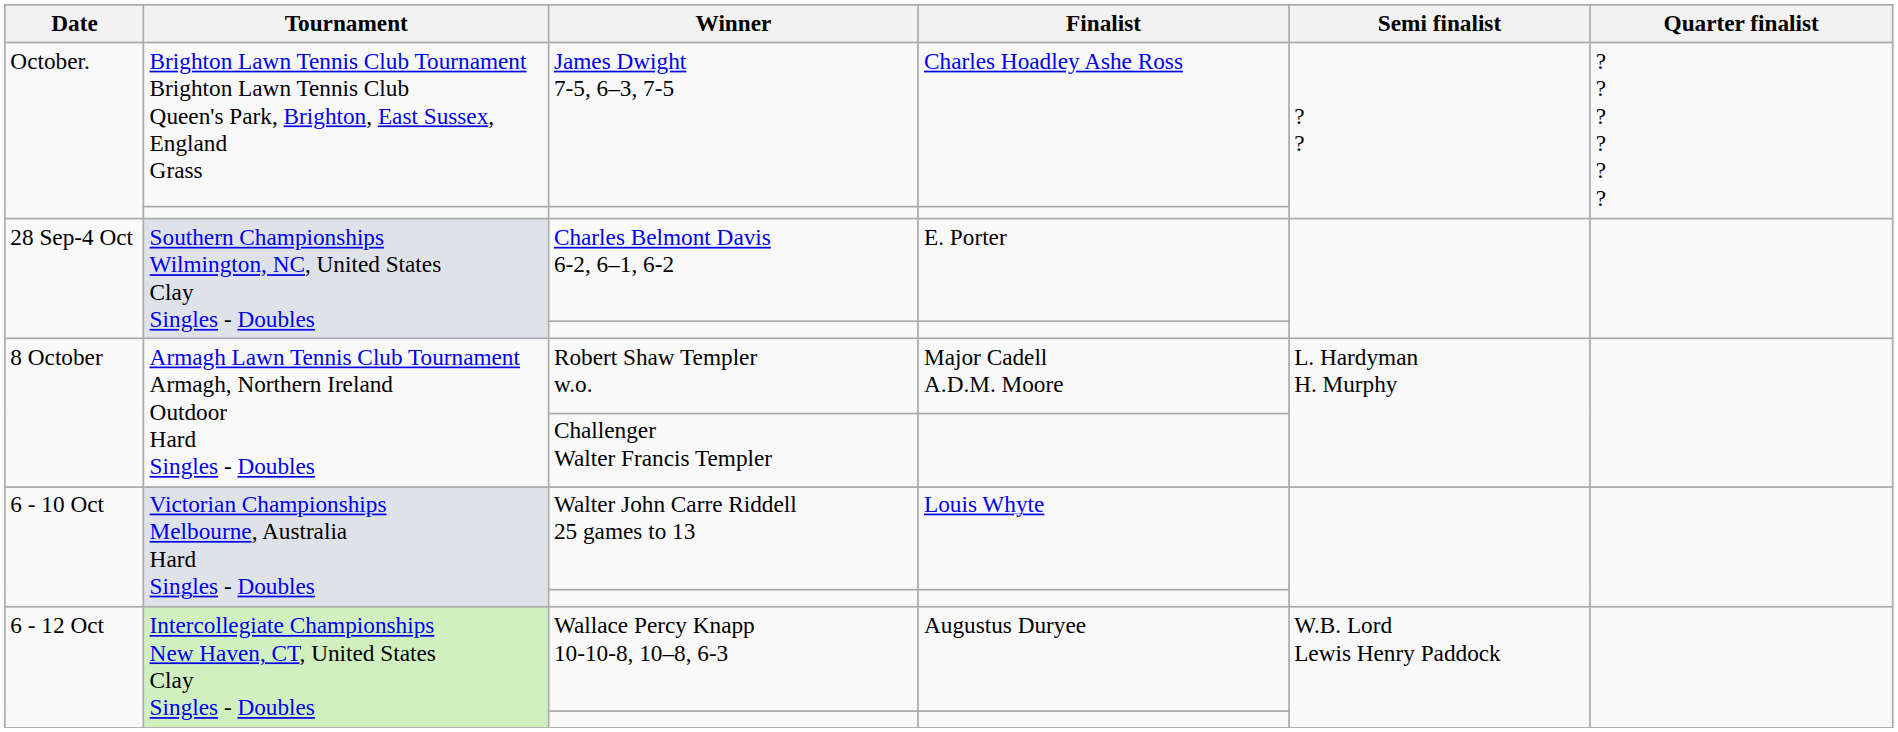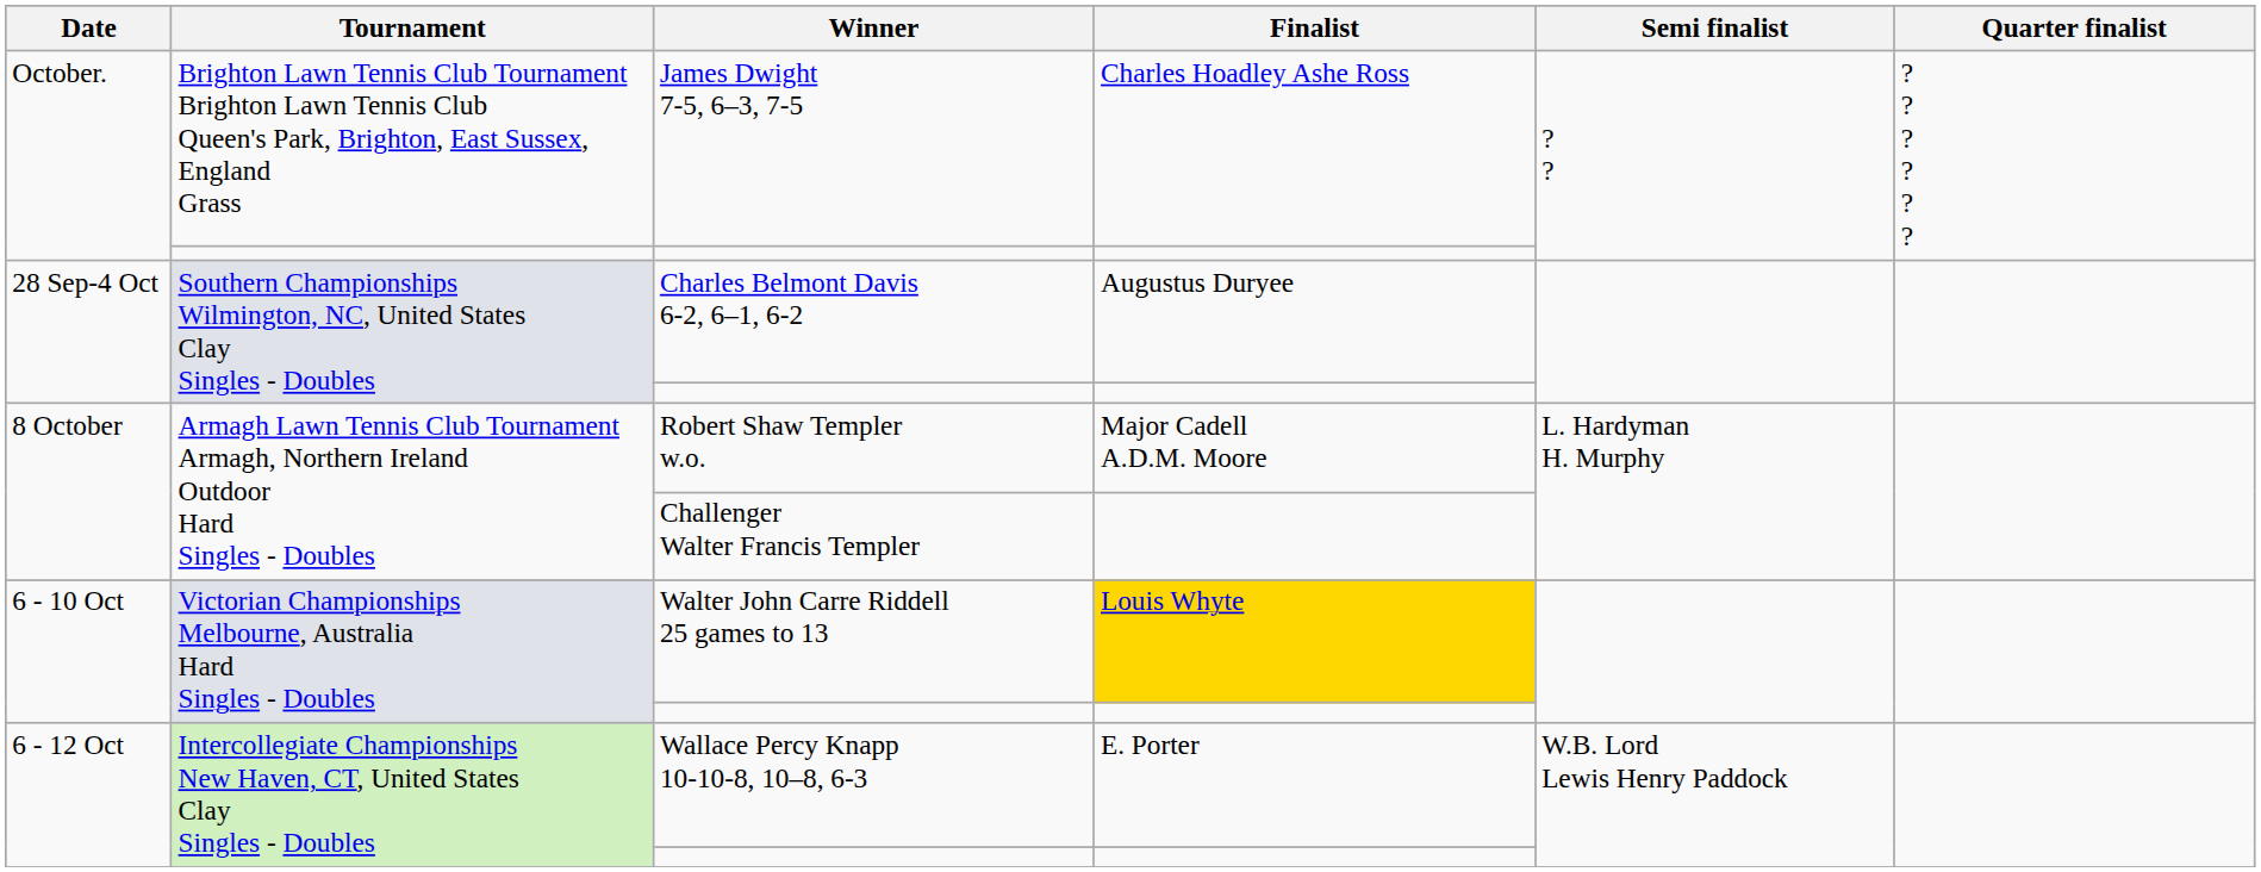 <table class="wikitable" style="font-size:85%;">
 <tr>
 <th width="75">Date</th>
 <th width="230">Tournament</th>
 <th width="210">Winner</th>
 <th width="210">Finalist</th>
 <th width="170">Semi finalist</th>
 <th width="170">Quarter finalist</th>
 </tr>
 <tr valign=top>
 <td rowspan=2>October.</td>
 <td><a href='#'>Brighton Lawn Tennis Club Tournament</a><br>Brighton Lawn Tennis Club<br>Queen's Park, <a href='#'>Brighton</a>, <a href='#'>East Sussex</a>, England<br>Grass<br></td>
 <td> <a href='#'>James Dwight</a><br>7-5, 6–3, 7-5</td>
 <td> <a href='#'>Charles Hoadley Ashe Ross</a></td>
 <td rowspan=2><br><br>?<br>?</td>
 <td rowspan=2>?<br>?<br>?<br>?<br>?<br>?</td>
 </tr>
 <tr valign=top>
 <td></td>
 <td></td>
 </tr>
 <tr valign=top>
 <td rowspan=2>28 Sep-4 Oct</td>
 <td style="background:#dfe2e9"  rowspan=2><a href='#'>Southern Championships</a><br><a href='#'>Wilmington, NC</a>, United States <br>Clay <br><a href='#'>Singles</a> - <a href='#'>Doubles</a></td>
 <td> <a href='#'>Charles Belmont Davis</a><br>6-2, 6–1, 6-2</td>
-<td> E. Porter</td>
+<td> Augustus Duryee</td>
 <td rowspan=2></td>
 <td rowspan=2></td>
 </tr>
 <tr valign=top>
 <td></td>
 <td></td>
 </tr>
 <tr valign=top>
 <td rowspan=2>8 October</td>
 <td rowspan=2><a href='#'>Armagh Lawn Tennis Club Tournament</a><br>Armagh, Northern Ireland<br>Outdoor<br>Hard<br><a href='#'>Singles</a> - <a href='#'>Doubles</a></td>
 <td> Robert Shaw Templer<br>w.o.</td>
 <td> Major Cadell <br> A.D.M. Moore</td>
 <td rowspan=2> L. Hardyman  <br> H. Murphy</td>
 <td rowspan=2></td>
 </tr>
 <tr valign=top>
 <td>Challenger<br> Walter Francis Templer</td>
 </tr>
 <tr valign=top>
 <td rowspan=2>6 - 10 Oct</td>
 <td style="background:#dfe2e9" rowspan=2><a href='#'>Victorian Championships</a><br> <a href='#'>Melbourne</a>, Australia<br> Hard <br><a href='#'>Singles</a> - <a href='#'>Doubles</a></td>
 <td>  Walter John Carre Riddell <br>25 games to 13</td>
-<td> <a href='#'>Louis Whyte</a></td>
+<td style="background: gold;"> <a href='#'>Louis Whyte</a></td>
 <td rowspan=2></td>
 <td rowspan=2></td>
 </tr>
 <tr valign=top>
 <td></td>
 <td></td>
 </tr>
 <tr valign=top>
 <td rowspan=2>6 - 12 Oct</td>
 <td style="background:#d0f0c0"  rowspan=2><a href='#'>Intercollegiate Championships</a><br> <a href='#'>New Haven, CT</a>, United States <br>Clay <br><a href='#'>Singles</a> - <a href='#'>Doubles</a></td>
 <td>  Wallace Percy Knapp <br>10-10-8, 10–8, 6-3</td>
-<td> Augustus Duryee</td>
+<td> E. Porter</td>
 <td rowspan=2> W.B. Lord  <br> Lewis Henry Paddock</td>
 <td rowspan=2></td>
 </tr>
 <tr valign=top>
 <td></td>
 <td></td>
 </tr>
 <tr valign=top>
 </tr>
 </table>
